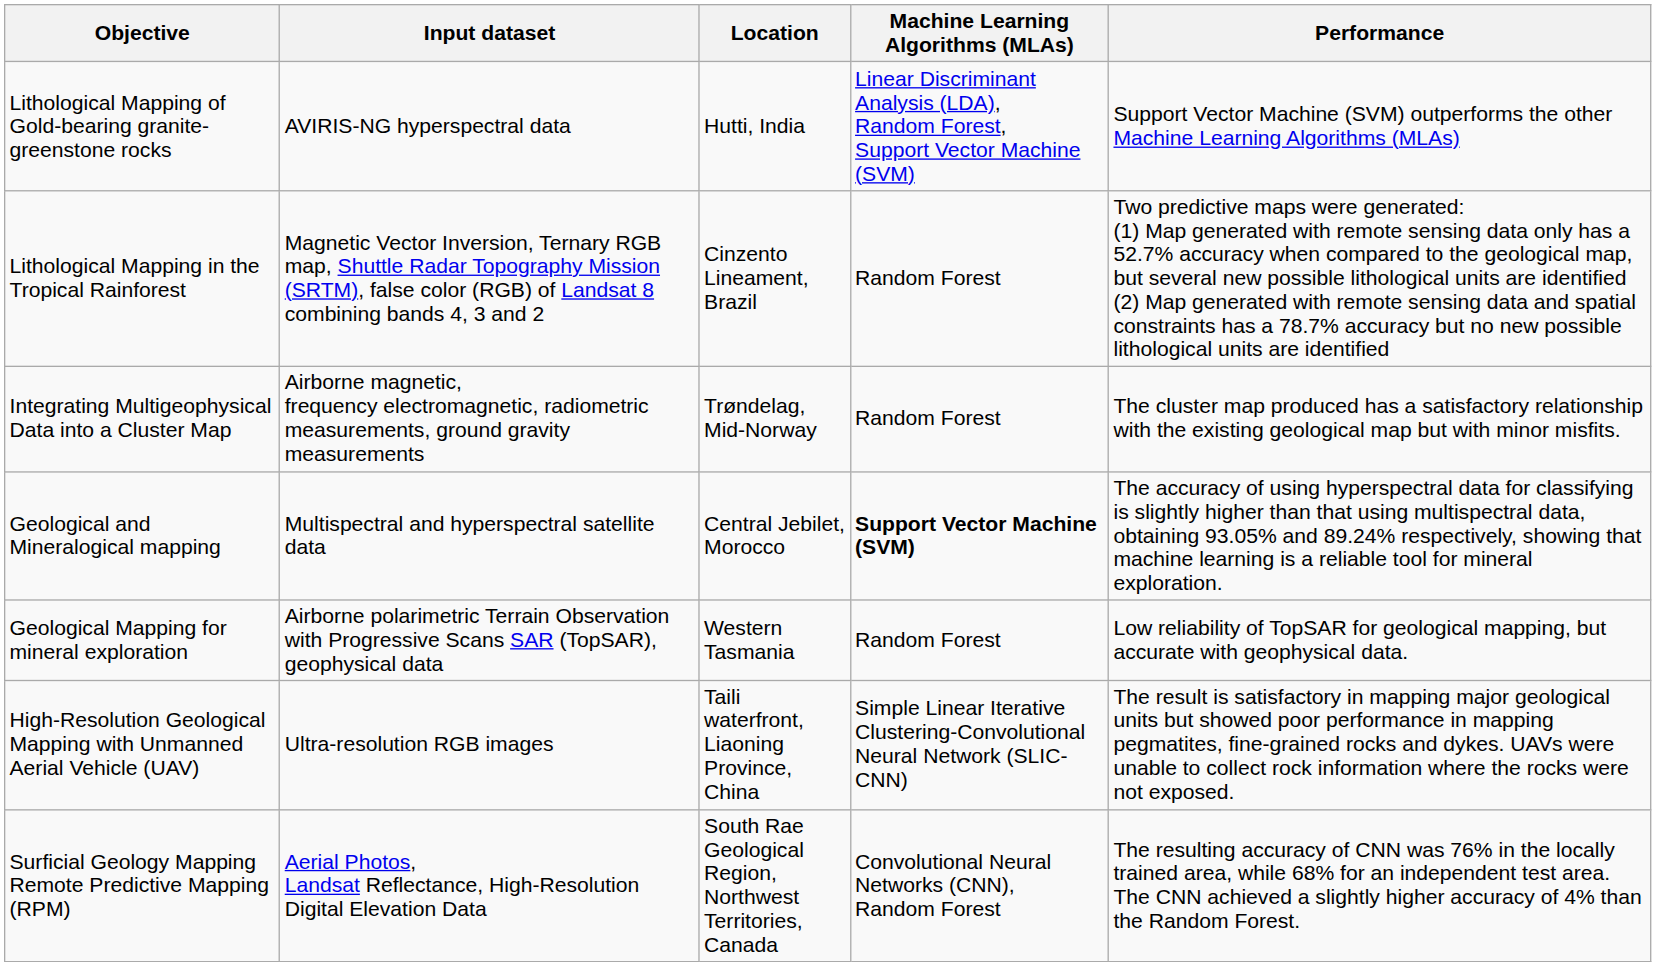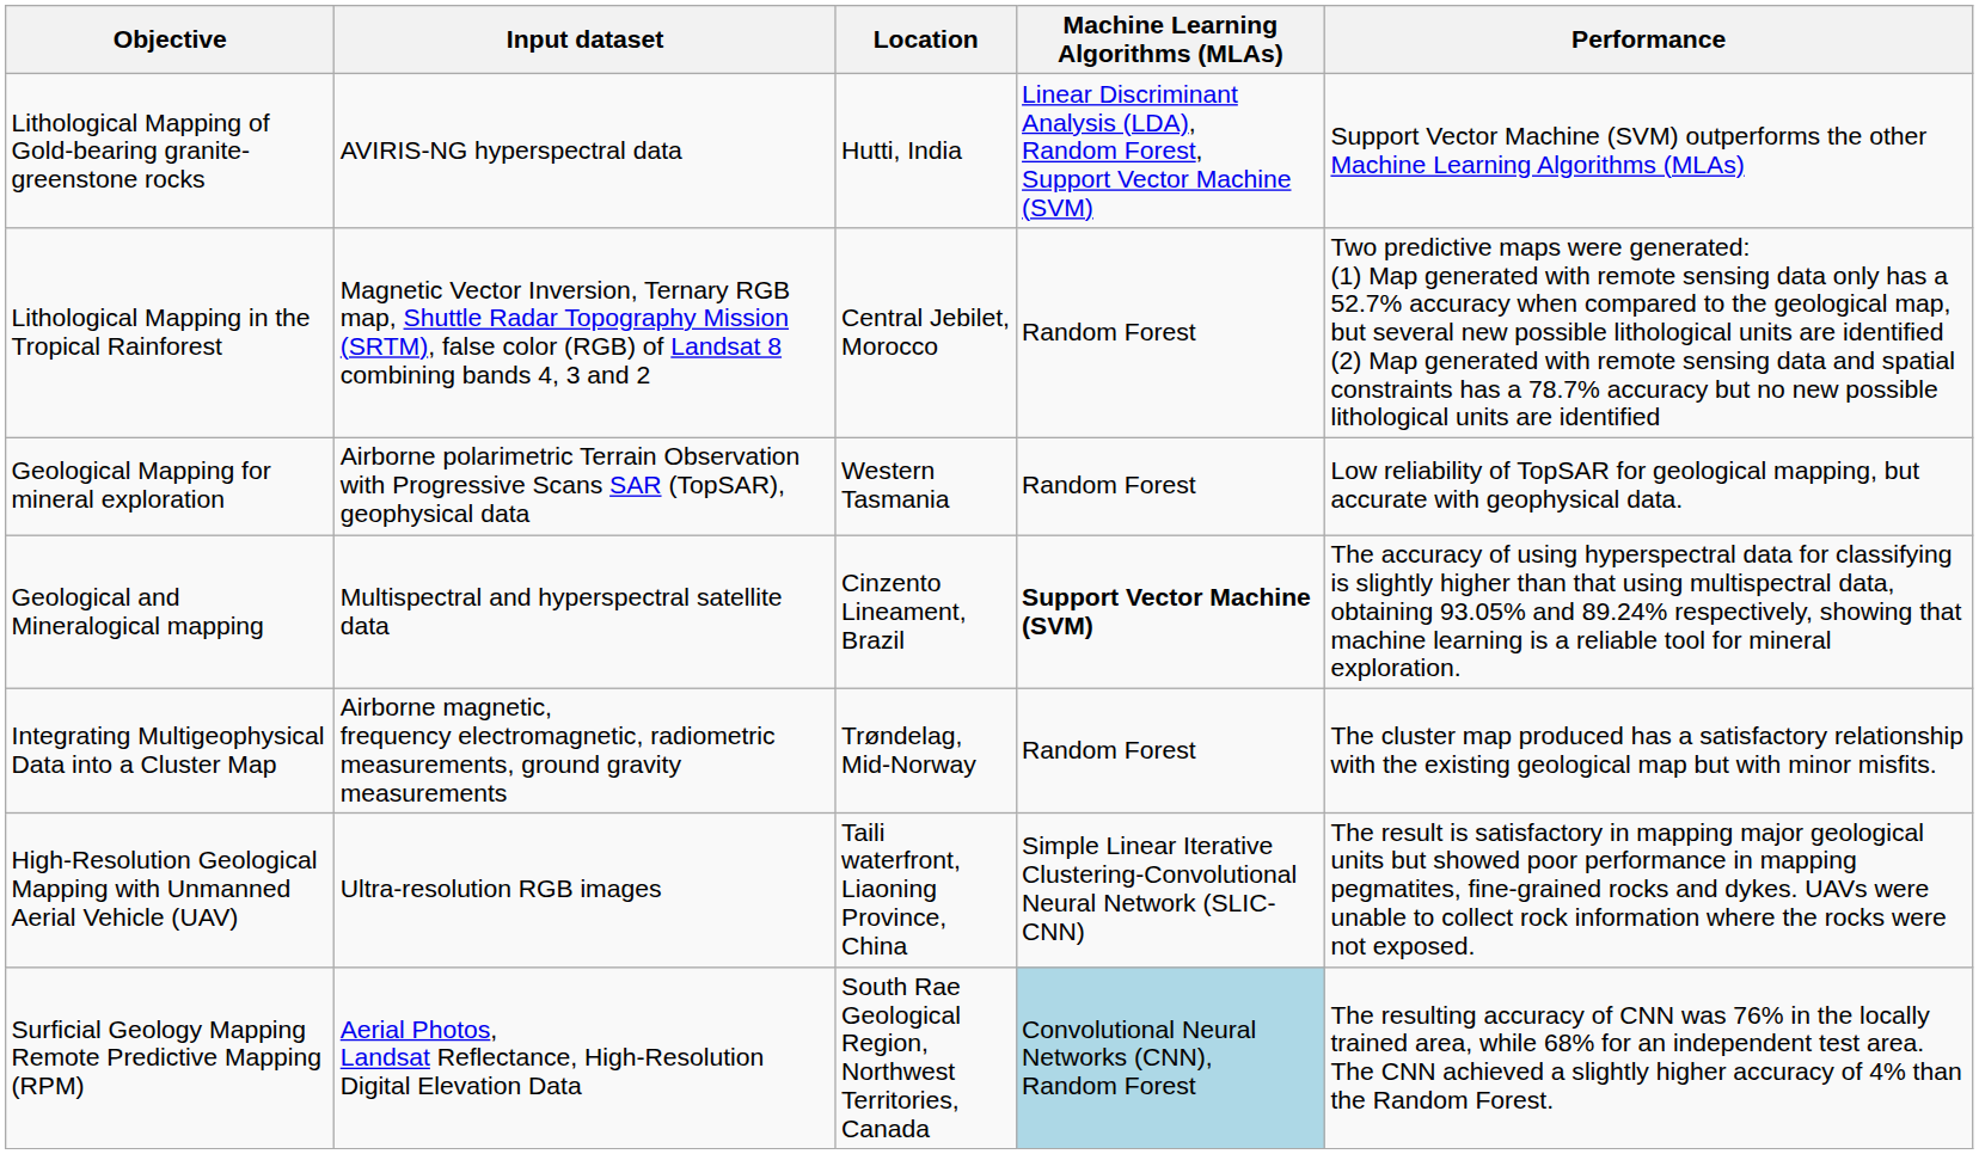 <table class="wikitable">
 <tr>
 <th>Objective</th>
 <th>Input dataset</th>
 <th>Location</th>
 <th>Machine Learning Algorithms (MLAs)</th>
 <th>Performance</th>
 </tr>
 <tr>
 <td>Lithological Mapping of Gold-bearing granite-greenstone rocks</td>
 <td>AVIRIS-NG hyperspectral data</td>
 <td>Hutti, India</td>
 <td><a href='#'>Linear Discriminant Analysis (LDA)</a>,<br><a href='#'>Random Forest</a>,<br><a href='#'>Support Vector Machine (SVM)</a></td>
 <td>Support Vector Machine (SVM) outperforms the other <a href='#'>Machine Learning Algorithms (MLAs)</a></td>
 </tr>
 <tr>
 <td>Lithological Mapping in the Tropical Rainforest</td>
 <td>Magnetic Vector Inversion, Ternary RGB map, <a href='#'>Shuttle Radar Topography Mission (SRTM)</a>, false color (RGB) of <a href='#'>Landsat 8</a> combining bands 4, 3 and 2</td>
-<td>Cinzento Lineament, Brazil</td>
+<td>Central Jebilet,<br>Morocco</td>
 <td>Random Forest</td>
 <td>Two predictive maps were generated:<br>(1) Map generated with remote sensing data only has a 52.7% accuracy when compared to the geological map, but several new possible lithological units are identified<br>(2) Map generated with remote sensing data and spatial constraints has a 78.7% accuracy but no new possible lithological units are identified</td>
+</tr>
+<tr>
+<td>Geological Mapping for mineral exploration</td>
+<td>Airborne polarimetric Terrain Observation with Progressive Scans <a href='#'>SAR</a> (TopSAR),<br>geophysical data</td>
+<td>Western Tasmania</td>
+<td>Random Forest</td>
+<td>Low reliability of TopSAR for geological mapping, but accurate with geophysical data.</td>
+</tr>
+<tr>
+<td>Geological and Mineralogical mapping</td>
+<td>Multispectral and hyperspectral satellite data</td>
+<td>Cinzento Lineament, Brazil</td>
+<td><strong>Support Vector Machine (SVM)</strong></td>
+<td>The accuracy of using hyperspectral data for classifying is slightly higher than that using multispectral data, obtaining 93.05% and 89.24% respectively, showing that machine learning is a reliable tool for mineral exploration.</td>
 </tr>
 <tr>
 <td>Integrating Multigeophysical Data into a Cluster Map</td>
 <td>Airborne magnetic,<br>frequency electromagnetic, radiometric measurements, ground gravity measurements</td>
 <td>Trøndelag, Mid-Norway</td>
 <td>Random Forest</td>
 <td>The cluster map produced has a satisfactory relationship with the existing geological map but with minor misfits.</td>
-</tr>
-<tr>
-<td>Geological and Mineralogical mapping</td>
-<td>Multispectral and hyperspectral satellite data</td>
-<td>Central Jebilet,<br>Morocco</td>
-<td><strong>Support Vector Machine (SVM)</strong></td>
-<td>The accuracy of using hyperspectral data for classifying is slightly higher than that using multispectral data, obtaining 93.05% and 89.24% respectively, showing that machine learning is a reliable tool for mineral exploration.</td>
-</tr>
-<tr>
-<td>Geological Mapping for mineral exploration</td>
-<td>Airborne polarimetric Terrain Observation with Progressive Scans <a href='#'>SAR</a> (TopSAR),<br>geophysical data</td>
-<td>Western Tasmania</td>
-<td>Random Forest</td>
-<td>Low reliability of TopSAR for geological mapping, but accurate with geophysical data.</td>
 </tr>
 <tr>
 <td>High-Resolution Geological Mapping with Unmanned Aerial Vehicle (UAV)</td>
 <td>Ultra-resolution RGB images</td>
 <td>Taili waterfront,<br>Liaoning Province, China</td>
 <td>Simple Linear Iterative Clustering-Convolutional Neural Network (SLIC-CNN)</td>
 <td>The result is satisfactory in mapping major geological units but showed poor performance in mapping pegmatites, fine-grained rocks and dykes. UAVs were unable to collect rock information where the rocks were not exposed.</td>
 </tr>
 <tr>
 <td>Surficial Geology Mapping<br>Remote Predictive Mapping (RPM)</td>
 <td><a href='#'>Aerial Photos</a>,<br><a href='#'>Landsat</a> Reflectance, High-Resolution Digital Elevation Data</td>
 <td>South Rae Geological Region,<br>Northwest Territories, Canada</td>
-<td>Convolutional Neural Networks (CNN),<br>Random Forest</td>
+<td style="background: lightblue;">Convolutional Neural Networks (CNN),<br>Random Forest</td>
 <td>The resulting accuracy of CNN was 76% in the locally trained area, while 68% for an independent test area. The CNN achieved a slightly higher accuracy of 4% than the Random Forest.</td>
 </tr>
 </table>
